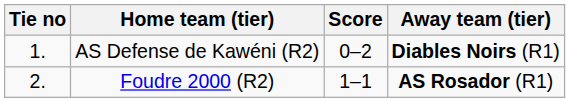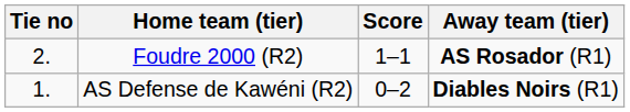 <table class="wikitable" style="text-align: center">
 <tr>
 <th>Tie no</th>
 <th>Home team (tier)</th>
 <th>Score</th>
 <th>Away team (tier)</th>
 </tr>
 <tr>
+<td>2.</td>
+<td> <a href='#'>Foudre 2000</a> (R2)</td>
+<td>1–1 </td>
+<td><strong>AS Rosador</strong> (R1) </td>
+</tr>
+<tr>
 <td>1.</td>
 <td> AS Defense de Kawéni (R2)</td>
 <td>0–2</td>
 <td><strong>Diables Noirs</strong> (R1) </td>
 </tr>
-<tr>
-<td>2.</td>
-<td> <a href='#'>Foudre 2000</a> (R2)</td>
-<td>1–1 </td>
-<td><strong>AS Rosador</strong> (R1) </td>
-</tr>
 </table>
